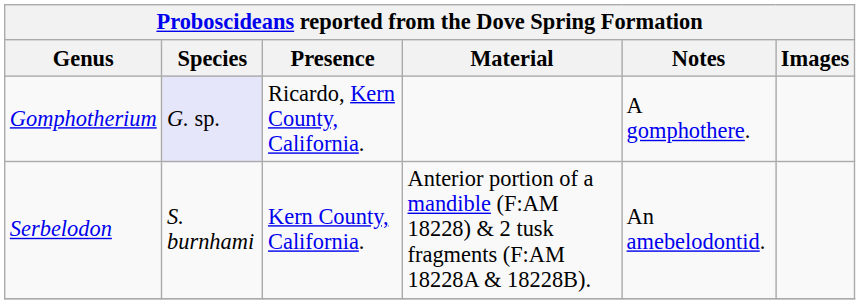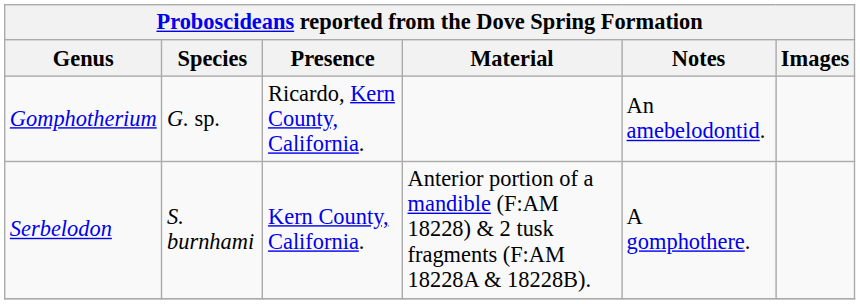 <table class="wikitable" align="center">
 <tr>
 <th colspan="6" align="center"><strong><a href='#'>Proboscideans</a> reported from the Dove Spring Formation</strong></th>
 </tr>
 <tr>
 <th>Genus</th>
 <th>Species</th>
 <th>Presence</th>
 <th><strong>Material</strong></th>
 <th>Notes</th>
 <th>Images</th>
 </tr>
 <tr>
 <td><em><a href='#'>Gomphotherium</a></em></td>
-<td style="background: lavender;"><em>G.</em> sp.</td>
+<td><em>G.</em> sp.</td>
 <td>Ricardo, <a href='#'>Kern County, California</a>.</td>
 <td></td>
-<td>A <a href='#'>gomphothere</a>.</td>
+<td>An <a href='#'>amebelodontid</a>.</td>
 <td></td>
 </tr>
 <tr>
 <td><em><a href='#'>Serbelodon</a></em></td>
 <td><em>S. burnhami</em></td>
 <td><a href='#'>Kern County, California</a>.</td>
 <td>Anterior portion of a <a href='#'>mandible</a> (F:AM 18228) & 2 tusk fragments (F:AM 18228A & 18228B).</td>
-<td>An <a href='#'>amebelodontid</a>.</td>
+<td>A <a href='#'>gomphothere</a>.</td>
 <td></td>
 </tr>
 <tr>
 </tr>
 </table>
